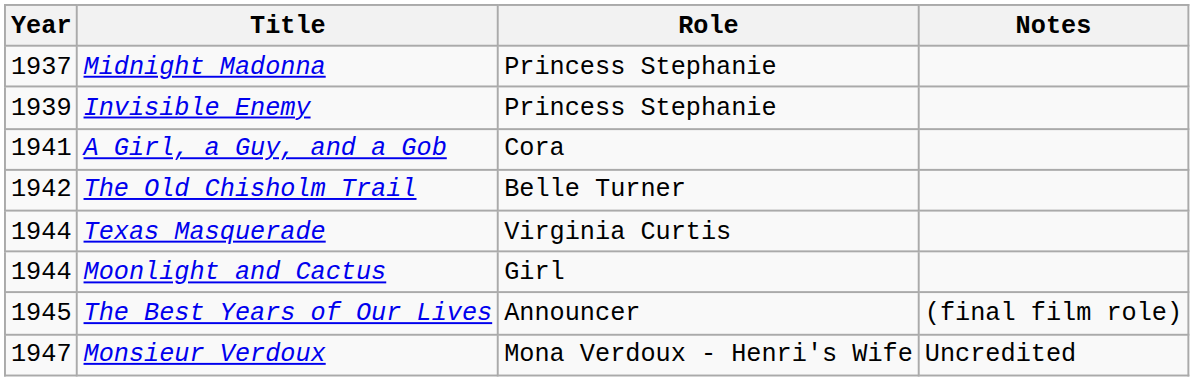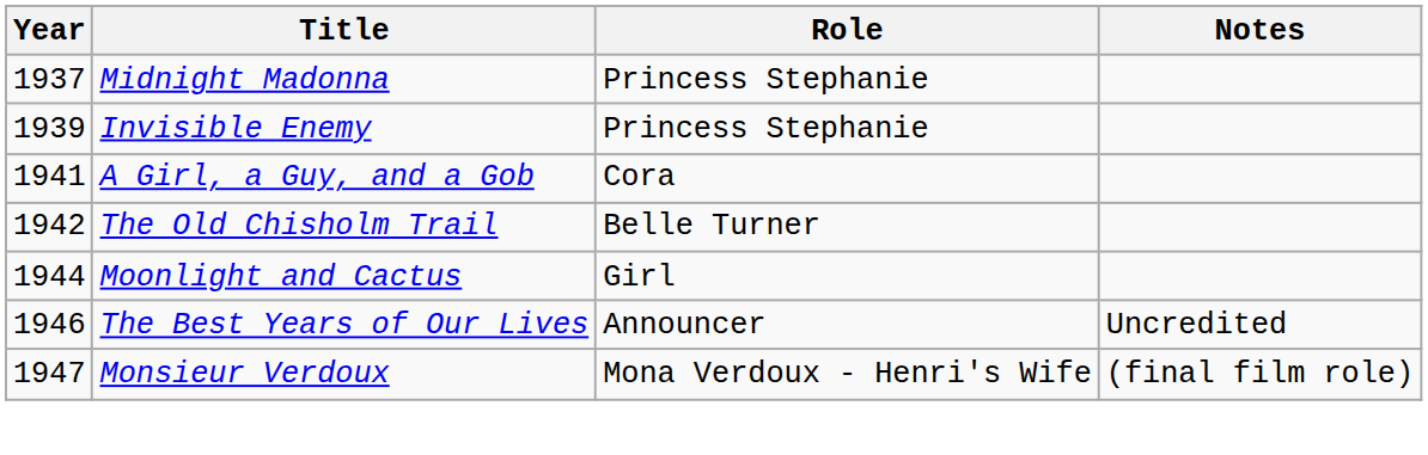 <table class="wikitable">
 <tr>
 <th>Year</th>
 <th>Title</th>
 <th>Role</th>
 <th>Notes</th>
 </tr>
 <tr>
 <td>1937</td>
 <td><em><a href='#'>Midnight Madonna</a></em></td>
 <td>Princess Stephanie</td>
 <td></td>
 </tr>
 <tr>
 <td>1939</td>
 <td><em><a href='#'>Invisible Enemy</a></em></td>
 <td>Princess Stephanie</td>
 <td></td>
 </tr>
 <tr>
 <td>1941</td>
 <td><em><a href='#'>A Girl, a Guy, and a Gob</a></em></td>
 <td>Cora</td>
 <td></td>
 </tr>
 <tr>
 <td>1942</td>
 <td><em><a href='#'>The Old Chisholm Trail</a></em></td>
 <td>Belle Turner</td>
 <td></td>
 </tr>
 <tr>
 <td>1944</td>
-<td><em><a href='#'>Texas Masquerade</a></em></td>
-<td>Virginia Curtis</td>
-<td></td>
-</tr>
-<tr>
-<td>1944</td>
 <td><em><a href='#'>Moonlight and Cactus</a></em></td>
 <td>Girl</td>
 <td></td>
 </tr>
 <tr>
-<td>1945</td>
+<td>1946</td>
 <td><em><a href='#'>The Best Years of Our Lives</a></em></td>
 <td>Announcer</td>
-<td>(final film role)</td>
+<td>Uncredited</td>
 </tr>
 <tr>
 <td>1947</td>
 <td><em><a href='#'>Monsieur Verdoux</a></em></td>
 <td>Mona Verdoux - Henri's Wife</td>
-<td>Uncredited</td>
+<td>(final film role)</td>
 </tr>
 </table>
